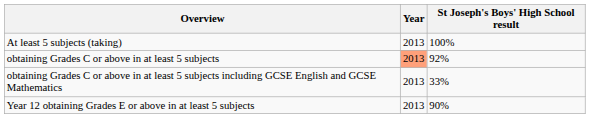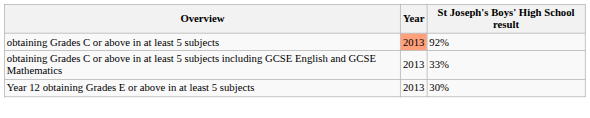 <table class="wikitable">
 <tr>
 <th>Overview</th>
 <th>Year</th>
 <th>St Joseph's Boys' High School result</th>
-</tr>
-<tr>
-<td>At least 5 subjects (taking)</td>
-<td>2013</td>
-<td>100%</td>
 </tr>
 <tr>
 <td>obtaining Grades C or above in at least 5 subjects</td>
 <td style="background: lightsalmon;">2013</td>
 <td>92%</td>
 </tr>
 <tr>
 <td>obtaining Grades C or above in at least 5 subjects including GCSE English and GCSE Mathematics</td>
 <td>2013</td>
 <td>33%</td>
 </tr>
 <tr>
 <td>Year 12 obtaining Grades E or above in at least 5 subjects</td>
 <td>2013</td>
-<td>90%</td>
+<td>30%</td>
 </tr>
 </table>
